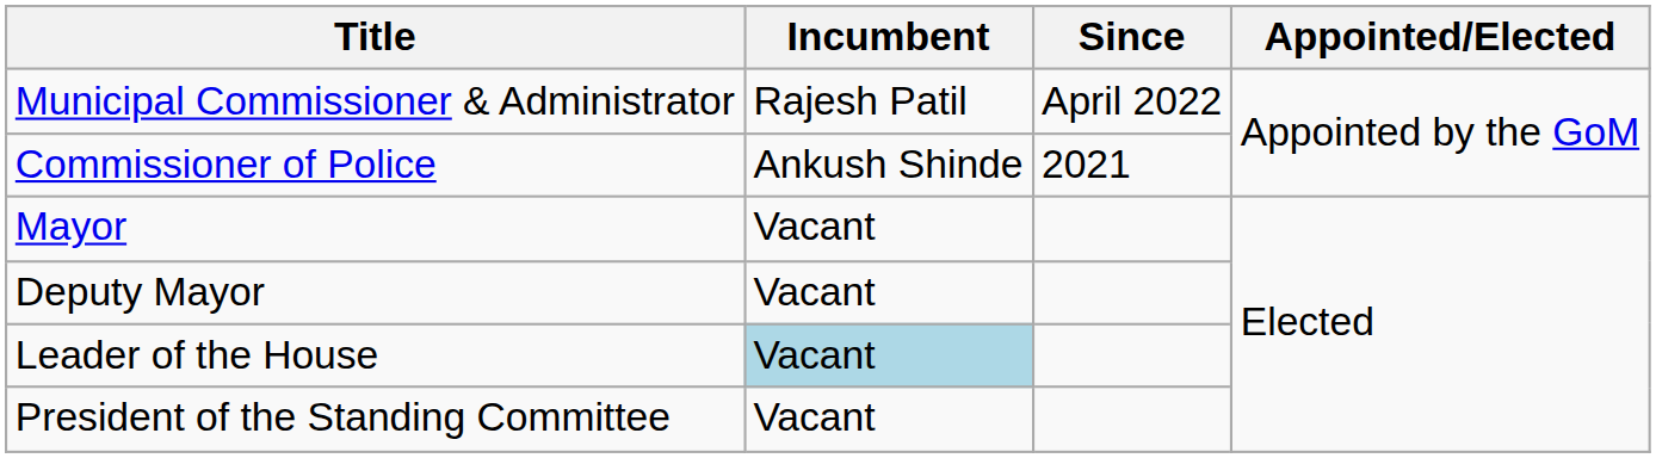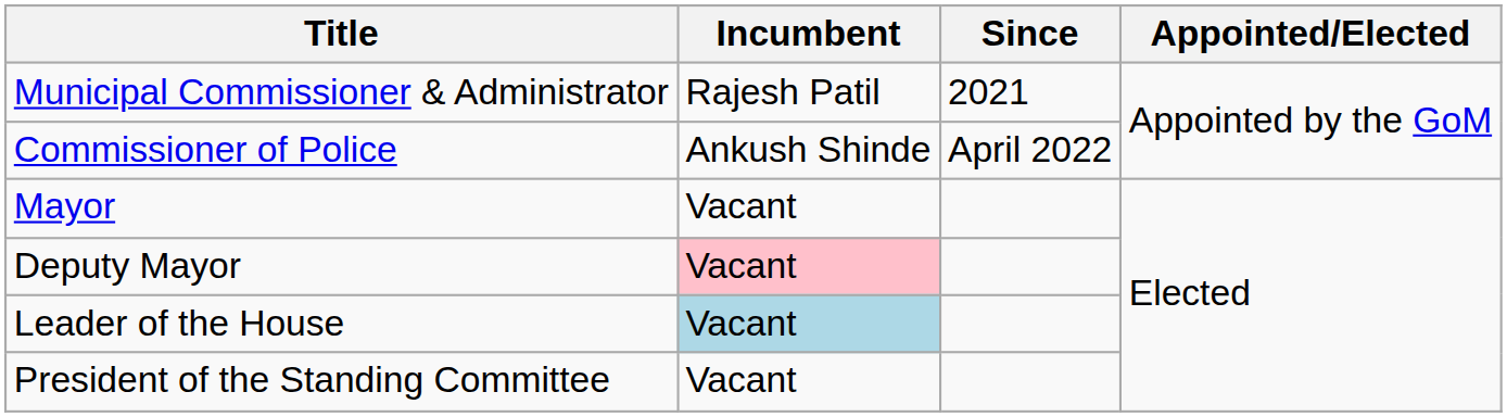 <table class="wikitable">
 <tr>
 <th>Title</th>
 <th>Incumbent</th>
 <th>Since</th>
 <th>Appointed/Elected</th>
 </tr>
 <tr>
 <td><a href='#'>Municipal Commissioner</a> & Administrator</td>
 <td>Rajesh Patil</td>
-<td>April 2022</td>
+<td>2021</td>
 <td rowspan="2">Appointed by the <a href='#'>GoM</a></td>
 </tr>
 <tr>
 <td><a href='#'>Commissioner of Police</a></td>
 <td>Ankush Shinde</td>
-<td>2021</td>
+<td>April 2022</td>
 </tr>
 <tr>
 <td><a href='#'>Mayor</a></td>
 <td>Vacant</td>
 <td></td>
 <td rowspan="4">Elected</td>
 </tr>
 <tr>
 <td>Deputy Mayor</td>
-<td>Vacant</td>
+<td style="background: pink;">Vacant</td>
 <td></td>
 </tr>
 <tr>
 <td>Leader of the House</td>
 <td style="background: lightblue;">Vacant</td>
 <td></td>
 </tr>
 <tr>
 <td>President of the Standing Committee</td>
 <td>Vacant</td>
 <td></td>
 </tr>
 </table>
